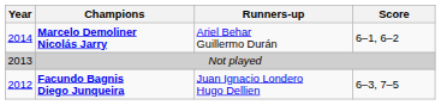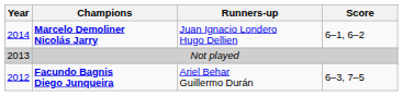 <table class="wikitable" style="font-size:90%">
 <tr>
 <th>Year</th>
 <th width="200">Champions</th>
 <th width="200">Runners-up</th>
 <th width="100">Score</th>
 </tr>
 <tr>
 <td><a href='#'>2014</a></td>
 <td> <strong><a href='#'>Marcelo Demoliner</a></strong> <br>  <strong><a href='#'>Nicolás Jarry</a></strong></td>
-<td> <a href='#'>Ariel Behar</a> <br>  Guillermo Durán</td>
+<td> <a href='#'>Juan Ignacio Londero</a> <br>  <a href='#'>Hugo Dellien</a></td>
 <td>6–1, 6–2</td>
 </tr>
 <tr>
 <td style="background:#cfcfcf">2013</td>
 <td colspan=3 align=center style="background:#cfcfcf"><em>Not played</em></td>
 </tr>
 <tr>
 <td><a href='#'>2012</a></td>
 <td> <strong><a href='#'>Facundo Bagnis</a></strong> <br>  <strong><a href='#'>Diego Junqueira</a></strong></td>
-<td> <a href='#'>Juan Ignacio Londero</a> <br>  <a href='#'>Hugo Dellien</a></td>
+<td> <a href='#'>Ariel Behar</a> <br>  Guillermo Durán</td>
 <td>6–3, 7–5</td>
 </tr>
 </table>
